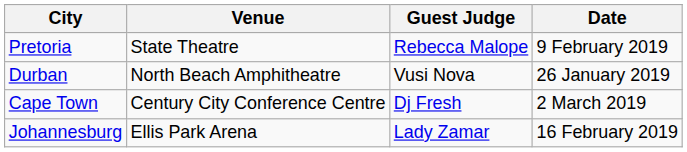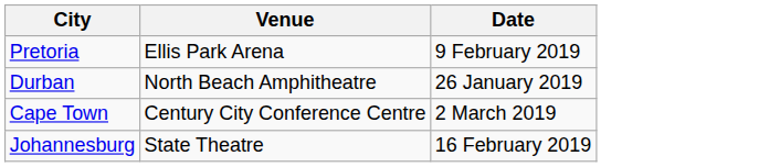 <table class="wikitable">
 <tr>
 <th>City</th>
 <th>Venue</th>
-<th>Guest Judge</th>
 <th>Date</th>
 </tr>
 <tr>
 <td><a href='#'>Pretoria</a></td>
-<td>State Theatre</td>
-<td><a href='#'>Rebecca Malope</a></td>
+<td>Ellis Park Arena</td>
 <td>9 February 2019</td>
 </tr>
 <tr>
 <td><a href='#'>Durban</a></td>
 <td>North Beach Amphitheatre</td>
-<td>Vusi Nova</td>
 <td>26 January 2019</td>
 </tr>
 <tr>
 <td><a href='#'>Cape Town</a></td>
 <td>Century City Conference Centre</td>
-<td><a href='#'>Dj Fresh</a></td>
 <td>2 March 2019</td>
 </tr>
 <tr>
 <td><a href='#'>Johannesburg</a></td>
-<td>Ellis Park Arena</td>
-<td><a href='#'>Lady Zamar</a></td>
+<td>State Theatre</td>
 <td>16 February 2019</td>
 </tr>
 </table>
